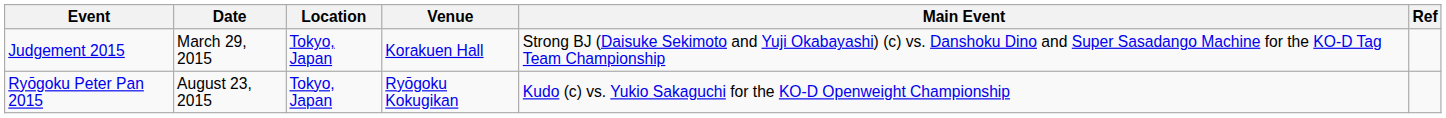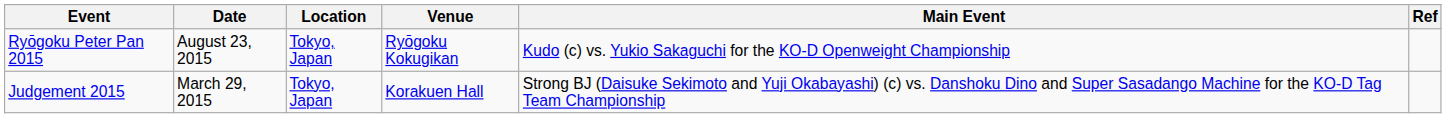 <table class="wikitable" style="font-size:85%;">
 <tr>
 <th>Event</th>
 <th>Date</th>
 <th>Location</th>
 <th>Venue</th>
 <th>Main Event</th>
 <th>Ref</th>
 </tr>
 <tr>
+<td><a href='#'>Ryōgoku Peter Pan 2015</a></td>
+<td>August 23, 2015</td>
+<td><a href='#'>Tokyo, Japan</a></td>
+<td><a href='#'>Ryōgoku Kokugikan</a></td>
+<td><a href='#'>Kudo</a> (c) vs. <a href='#'>Yukio Sakaguchi</a> for the <a href='#'>KO-D Openweight Championship</a></td>
+<td></td>
+</tr>
+<tr>
 <td><a href='#'>Judgement 2015</a></td>
 <td>March 29, 2015</td>
 <td><a href='#'>Tokyo, Japan</a></td>
 <td><a href='#'>Korakuen Hall</a></td>
 <td>Strong BJ (<a href='#'>Daisuke Sekimoto</a> and <a href='#'>Yuji Okabayashi</a>) (c) vs. <a href='#'>Danshoku Dino</a> and <a href='#'>Super Sasadango Machine</a> for the <a href='#'>KO-D Tag Team Championship</a></td>
 <td></td>
 </tr>
-<tr>
-<td><a href='#'>Ryōgoku Peter Pan 2015</a></td>
-<td>August 23, 2015</td>
-<td><a href='#'>Tokyo, Japan</a></td>
-<td><a href='#'>Ryōgoku Kokugikan</a></td>
-<td><a href='#'>Kudo</a> (c) vs. <a href='#'>Yukio Sakaguchi</a> for the <a href='#'>KO-D Openweight Championship</a></td>
-<td></td>
-</tr>
 </table>
